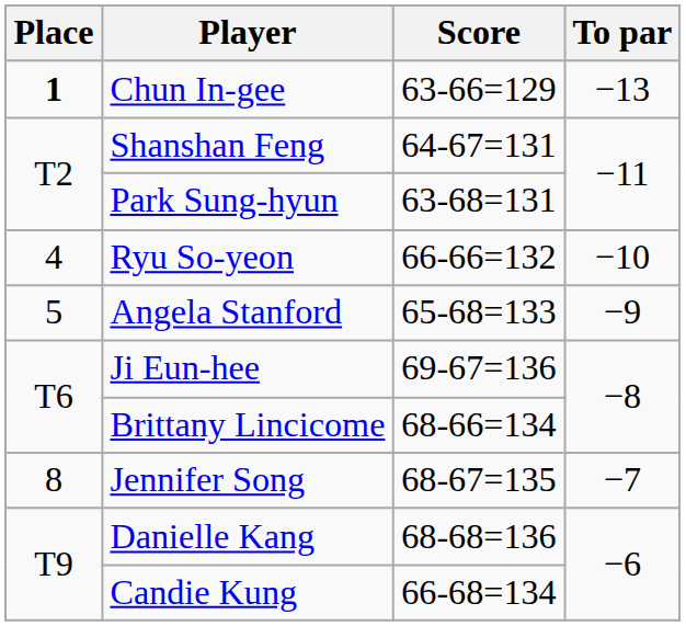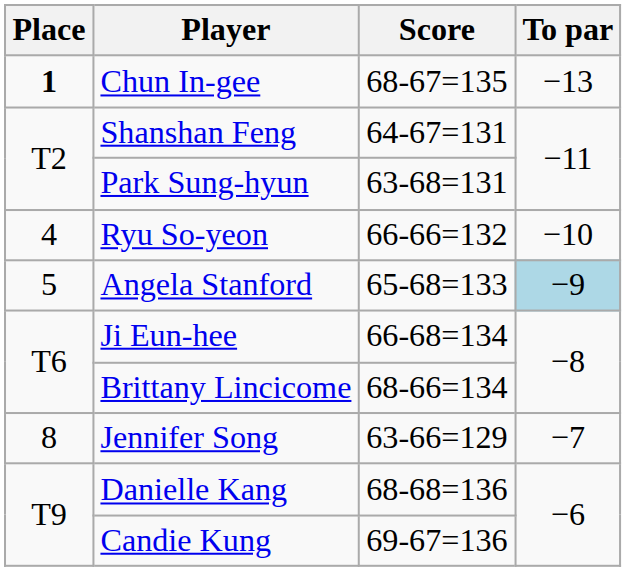 <table class="wikitable">
 <tr>
 <th>Place</th>
 <th>Player</th>
 <th>Score</th>
 <th>To par</th>
 </tr>
 <tr>
 <td align=center><strong>1</strong></td>
 <td> <a href='#'>Chun In-gee</a></td>
-<td>63-66=129</td>
+<td>68-67=135</td>
 <td align=center>−13</td>
 </tr>
 <tr>
 <td align=center rowspan=2>T2</td>
 <td> <a href='#'>Shanshan Feng</a></td>
 <td>64-67=131</td>
 <td align=center rowspan=2>−11</td>
 </tr>
 <tr>
 <td> <a href='#'>Park Sung-hyun</a></td>
 <td>63-68=131</td>
 </tr>
 <tr>
 <td align=center>4</td>
 <td> <a href='#'>Ryu So-yeon</a></td>
 <td>66-66=132</td>
 <td align=center>−10</td>
 </tr>
 <tr>
 <td align=center>5</td>
 <td> <a href='#'>Angela Stanford</a></td>
 <td>65-68=133</td>
-<td align=center>−9</td>
+<td align=center style="background: lightblue;">−9</td>
 </tr>
 <tr>
 <td align=center rowspan=2>T6</td>
 <td> <a href='#'>Ji Eun-hee</a></td>
-<td>69-67=136</td>
+<td>66-68=134</td>
 <td align=center rowspan=2>−8</td>
 </tr>
 <tr>
 <td> <a href='#'>Brittany Lincicome</a></td>
 <td>68-66=134</td>
 </tr>
 <tr>
 <td align=center>8</td>
 <td> <a href='#'>Jennifer Song</a></td>
-<td>68-67=135</td>
+<td>63-66=129</td>
 <td align=center>−7</td>
 </tr>
 <tr>
 <td align=center rowspan=2>T9</td>
 <td> <a href='#'>Danielle Kang</a></td>
 <td>68-68=136</td>
 <td align=center rowspan=2>−6</td>
 </tr>
 <tr>
 <td> <a href='#'>Candie Kung</a></td>
-<td>66-68=134</td>
+<td>69-67=136</td>
 </tr>
 </table>
